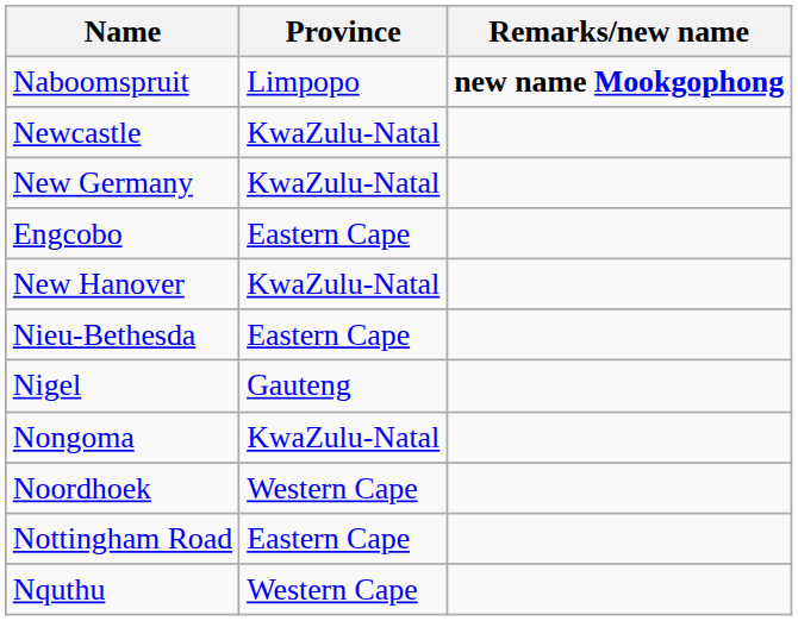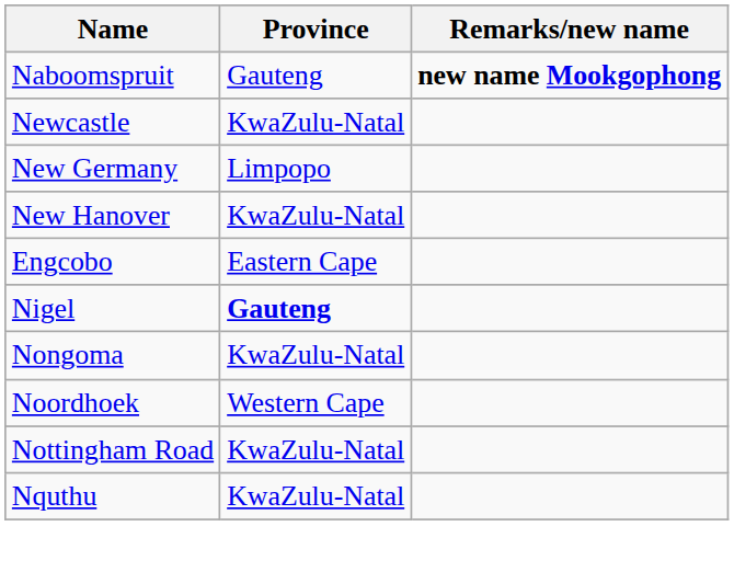 <table class="wikitable sortable" style="font-size: 95%;">
 <tr>
 <th>Name</th>
 <th>Province</th>
 <th>Remarks/new name</th>
 </tr>
 <tr>
 <td><a href='#'>Naboomspruit</a></td>
-<td><a href='#'>Limpopo</a></td>
+<td><a href='#'>Gauteng</a></td>
 <td><strong>new name <a href='#'>Mookgophong</a></strong></td>
 </tr>
 <tr>
 <td><a href='#'>Newcastle</a></td>
 <td><a href='#'>KwaZulu-Natal</a></td>
 <td></td>
 </tr>
 <tr>
 <td><a href='#'>New Germany</a></td>
+<td><a href='#'>Limpopo</a></td>
+<td></td>
+</tr>
+<tr>
+<td><a href='#'>New Hanover</a></td>
 <td><a href='#'>KwaZulu-Natal</a></td>
 <td></td>
 </tr>
 <tr>
 <td><a href='#'>Engcobo</a></td>
 <td><a href='#'>Eastern Cape</a></td>
 <td></td>
 </tr>
 <tr>
-<td><a href='#'>New Hanover</a></td>
-<td><a href='#'>KwaZulu-Natal</a></td>
-<td></td>
-</tr>
-<tr>
-<td><a href='#'>Nieu-Bethesda</a></td>
-<td><a href='#'>Eastern Cape</a></td>
-<td></td>
-</tr>
-<tr>
 <td><a href='#'>Nigel</a></td>
-<td><a href='#'>Gauteng</a></td>
+<td><strong><a href='#'>Gauteng</a></strong></td>
 <td></td>
 </tr>
 <tr>
 <td><a href='#'>Nongoma</a></td>
 <td><a href='#'>KwaZulu-Natal</a></td>
 <td></td>
 </tr>
 <tr>
 <td><a href='#'>Noordhoek</a></td>
 <td><a href='#'>Western Cape</a></td>
 <td></td>
 </tr>
 <tr>
 <td><a href='#'>Nottingham Road</a></td>
-<td><a href='#'>Eastern Cape</a></td>
+<td><a href='#'>KwaZulu-Natal</a></td>
 <td></td>
 </tr>
 <tr>
 <td><a href='#'>Nquthu</a></td>
-<td><a href='#'>Western Cape</a></td>
+<td><a href='#'>KwaZulu-Natal</a></td>
 <td></td>
 </tr>
 </table>
